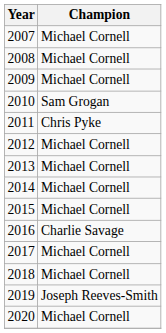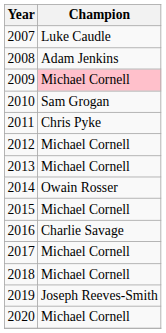 <table class="wikitable">
 <tr>
 <th>Year</th>
 <th>Champion</th>
 </tr>
 <tr>
 <td>2007</td>
-<td>Michael Cornell</td>
+<td>Luke Caudle</td>
 </tr>
 <tr>
 <td>2008</td>
-<td>Michael Cornell</td>
+<td>Adam Jenkins</td>
 </tr>
 <tr>
 <td>2009</td>
-<td>Michael Cornell</td>
+<td style="background: pink;">Michael Cornell</td>
 </tr>
 <tr>
 <td>2010</td>
 <td>Sam Grogan</td>
 </tr>
 <tr>
 <td>2011</td>
 <td>Chris Pyke</td>
 </tr>
 <tr>
 <td>2012</td>
 <td>Michael Cornell</td>
 </tr>
 <tr>
 <td>2013</td>
 <td>Michael Cornell</td>
 </tr>
 <tr>
 <td>2014</td>
-<td>Michael Cornell</td>
+<td>Owain Rosser</td>
 </tr>
 <tr>
 <td>2015</td>
 <td>Michael Cornell</td>
 </tr>
 <tr>
 <td>2016</td>
 <td>Charlie Savage</td>
 </tr>
 <tr>
 <td>2017</td>
 <td>Michael Cornell</td>
 </tr>
 <tr>
 <td>2018</td>
 <td>Michael Cornell</td>
 </tr>
 <tr>
 <td>2019</td>
 <td>Joseph Reeves-Smith</td>
 </tr>
 <tr>
 <td>2020</td>
 <td>Michael Cornell</td>
 </tr>
 <tr>
 </tr>
 </table>
